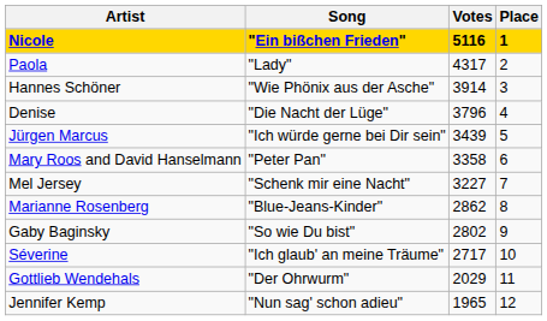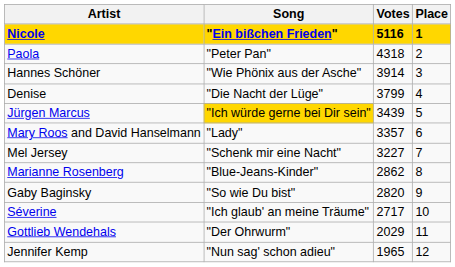 <table class="sortable wikitable">
 <tr>
 <th>Artist</th>
 <th>Song</th>
 <th>Votes</th>
 <th>Place</th>
 </tr>
 <tr bgcolor="gold">
 <td><strong><a href='#'>Nicole</a></strong></td>
 <td><strong>"<a href='#'>Ein bißchen Frieden</a>"</strong></td>
 <td><strong>5116</strong></td>
 <td><strong>1</strong></td>
 </tr>
 <tr>
 <td><a href='#'>Paola</a></td>
-<td>"Lady"</td>
-<td>4317</td>
+<td>"Peter Pan"</td>
+<td>4318</td>
 <td>2</td>
 </tr>
 <tr>
 <td>Hannes Schöner</td>
 <td>"Wie Phönix aus der Asche"</td>
 <td>3914</td>
 <td>3</td>
 </tr>
 <tr>
 <td>Denise</td>
 <td>"Die Nacht der Lüge"</td>
-<td>3796</td>
+<td>3799</td>
 <td>4</td>
 </tr>
 <tr>
 <td><a href='#'>Jürgen Marcus</a></td>
-<td>"Ich würde gerne bei Dir sein"</td>
+<td style="background: gold;">"Ich würde gerne bei Dir sein"</td>
 <td>3439</td>
 <td>5</td>
 </tr>
 <tr>
 <td><a href='#'>Mary Roos</a> and David Hanselmann</td>
-<td>"Peter Pan"</td>
-<td>3358</td>
+<td>"Lady"</td>
+<td>3357</td>
 <td>6</td>
 </tr>
 <tr>
 <td>Mel Jersey</td>
 <td>"Schenk mir eine Nacht"</td>
 <td>3227</td>
 <td>7</td>
 </tr>
 <tr>
 <td><a href='#'>Marianne Rosenberg</a></td>
 <td>"Blue-Jeans-Kinder"</td>
 <td>2862</td>
 <td>8</td>
 </tr>
 <tr>
 <td>Gaby Baginsky</td>
 <td>"So wie Du bist"</td>
-<td>2802</td>
+<td>2820</td>
 <td>9</td>
 </tr>
 <tr>
 <td><a href='#'>Séverine</a></td>
 <td>"Ich glaub' an meine Träume"</td>
 <td>2717</td>
 <td>10</td>
 </tr>
 <tr>
 <td><a href='#'>Gottlieb Wendehals</a></td>
 <td>"Der Ohrwurm"</td>
 <td>2029</td>
 <td>11</td>
 </tr>
 <tr>
 <td>Jennifer Kemp</td>
 <td>"Nun sag' schon adieu"</td>
 <td>1965</td>
 <td>12</td>
 </tr>
 </table>
